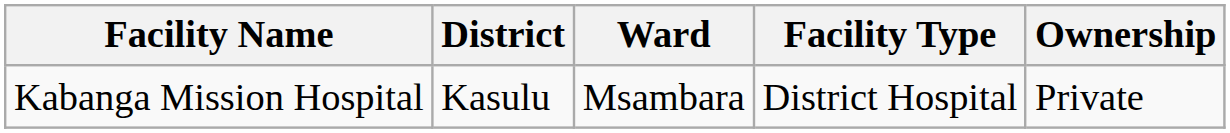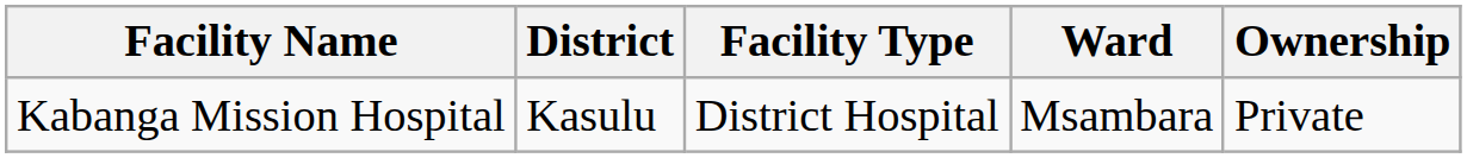 <table class="wikitable sortable">
 <tr>
 <th>Facility Name</th>
 <th>District</th>
+<th>Facility Type</th>
 <th>Ward</th>
-<th>Facility Type</th>
 <th>Ownership</th>
 </tr>
 <tr>
 <td>Kabanga Mission Hospital</td>
 <td>Kasulu</td>
+<td>District Hospital</td>
 <td>Msambara</td>
-<td>District Hospital</td>
 <td>Private</td>
 </tr>
 </table>
